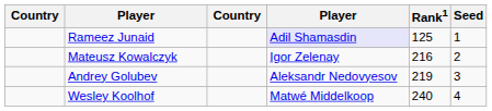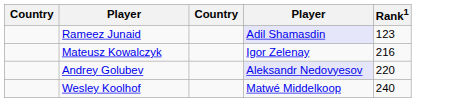 <table class="sortable wikitable">
 <tr>
 <th width="70">Country</th>
 <th width="175">Player</th>
 <th width="70">Country</th>
 <th width="175">Player</th>
 <th>Rank<sup>1</sup></th>
-<th>Seed</th>
 </tr>
 <tr>
 <td></td>
 <td><a href='#'>Rameez Junaid</a></td>
 <td></td>
 <td style="background: lavender;"><a href='#'>Adil Shamasdin</a></td>
-<td>125</td>
-<td>1</td>
+<td>123</td>
 </tr>
 <tr>
 <td></td>
 <td><a href='#'>Mateusz Kowalczyk</a></td>
 <td></td>
 <td><a href='#'>Igor Zelenay</a></td>
 <td>216</td>
-<td>2</td>
 </tr>
 <tr>
 <td></td>
 <td><a href='#'>Andrey Golubev</a></td>
 <td></td>
-<td><a href='#'>Aleksandr Nedovyesov</a></td>
-<td>219</td>
-<td>3</td>
+<td style="background: lavender;"><a href='#'>Aleksandr Nedovyesov</a></td>
+<td>220</td>
 </tr>
 <tr>
 <td></td>
 <td><a href='#'>Wesley Koolhof</a></td>
 <td></td>
 <td><a href='#'>Matwé Middelkoop</a></td>
 <td>240</td>
-<td>4</td>
 </tr>
 </table>
